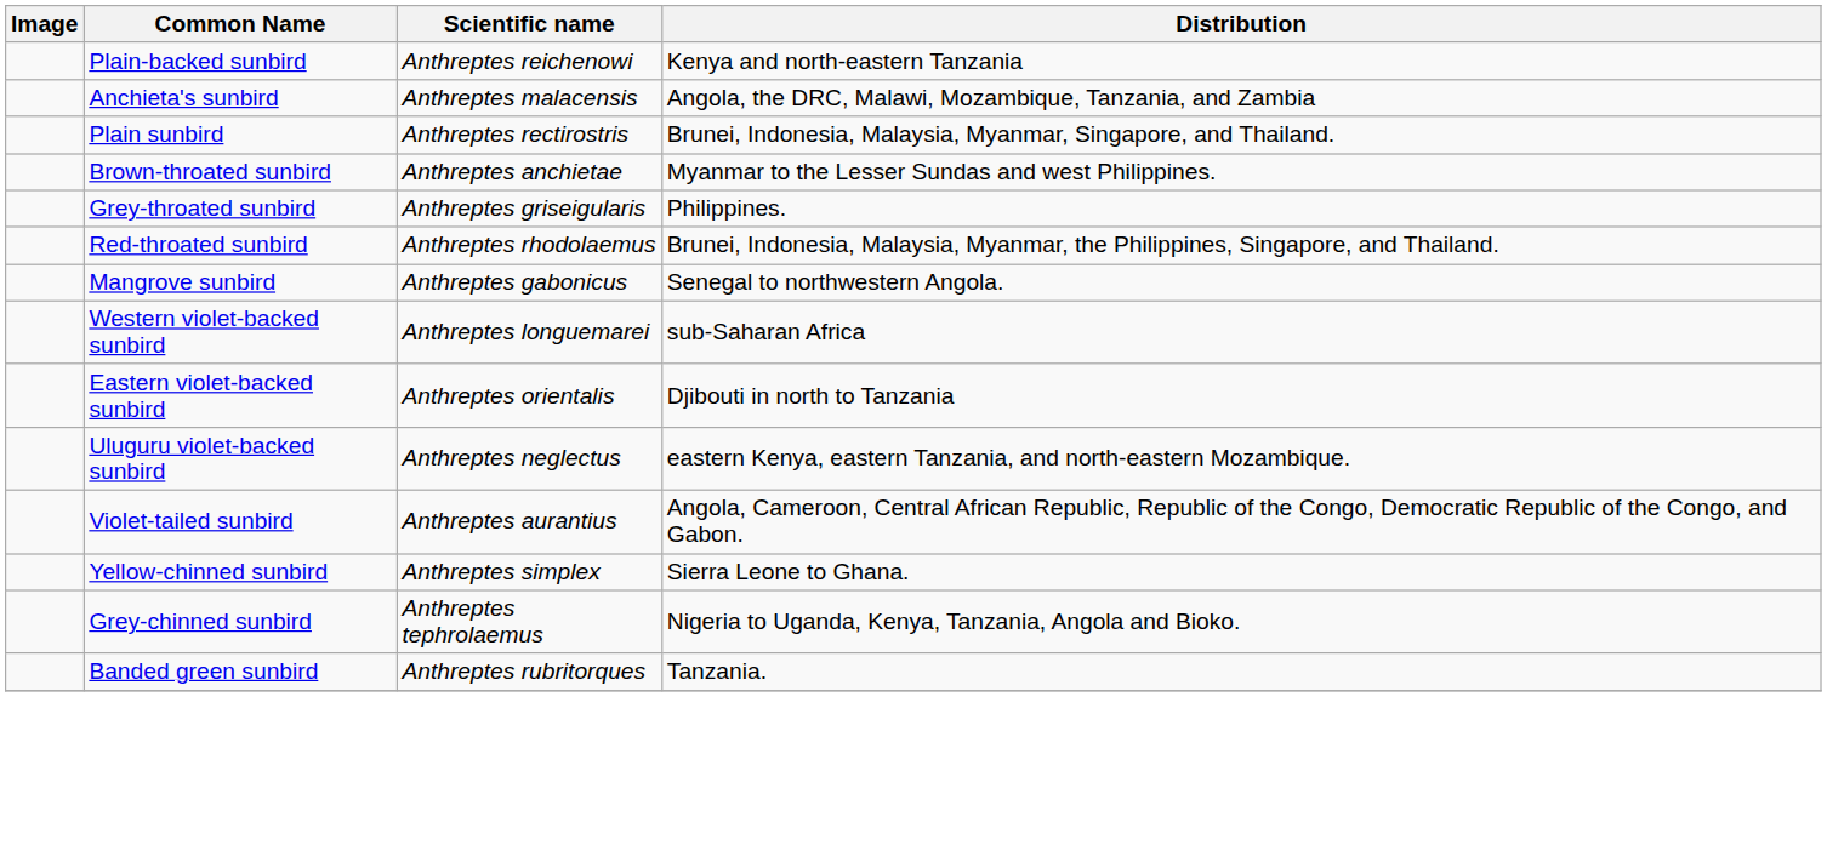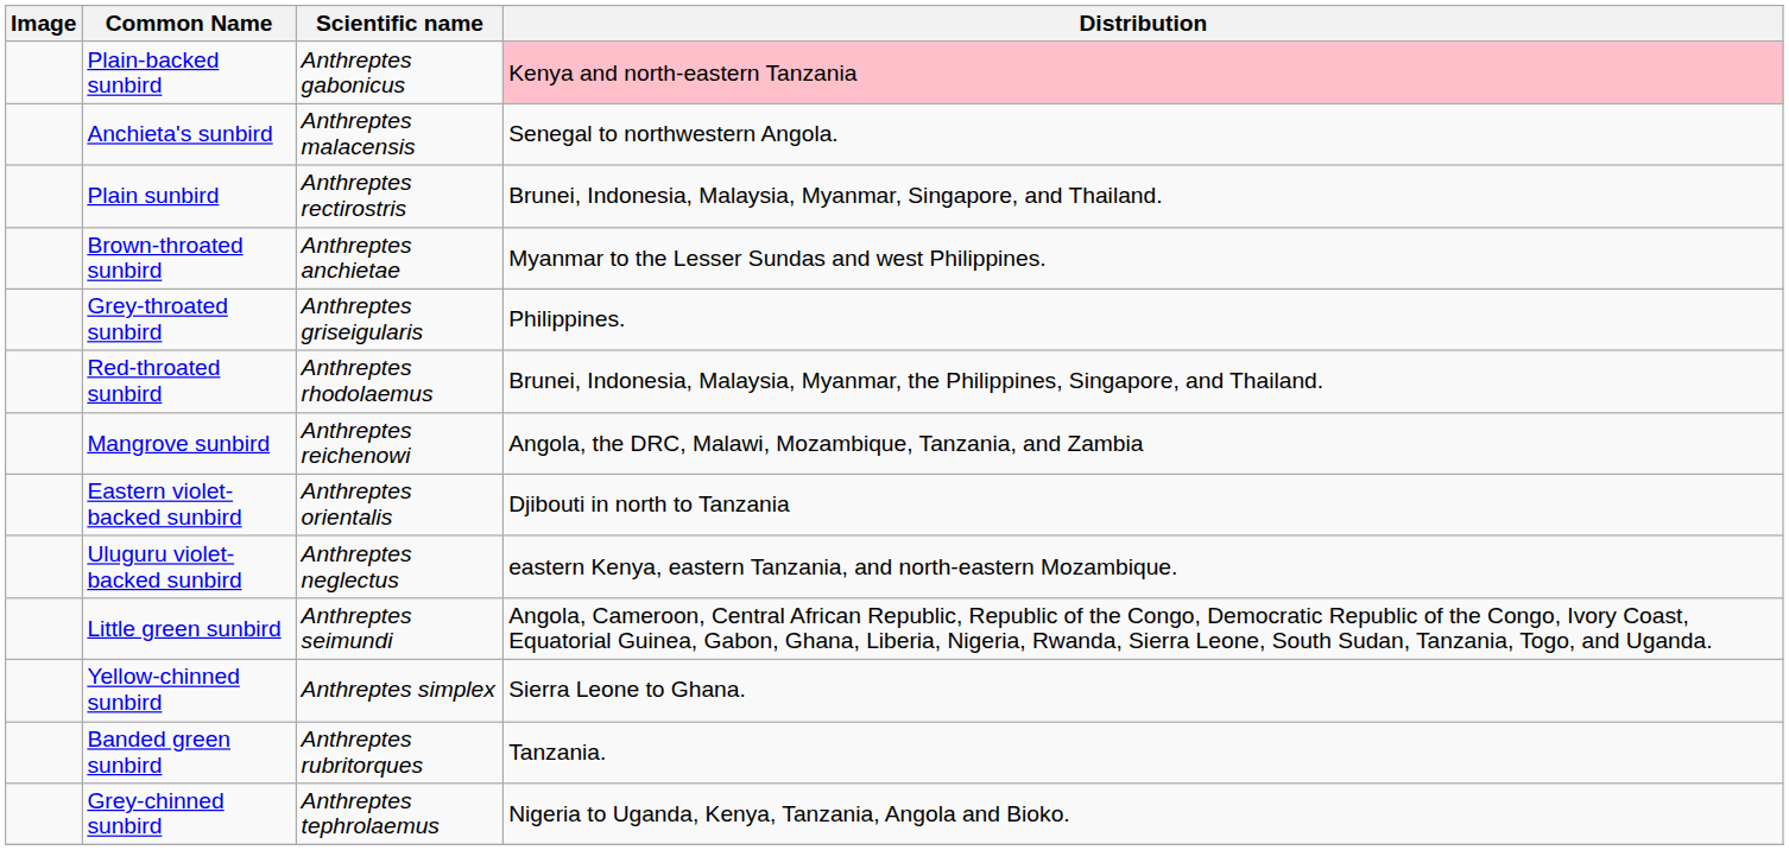 <table class="wikitable">
 <tr>
 <th>Image</th>
 <th>Common Name</th>
 <th>Scientific name</th>
 <th>Distribution</th>
 </tr>
 <tr>
 <td></td>
 <td><a href='#'>Plain-backed sunbird</a></td>
-<td><em>Anthreptes reichenowi</em></td>
-<td>Kenya and north-eastern Tanzania</td>
+<td><em>Anthreptes gabonicus</em></td>
+<td style="background: pink;">Kenya and north-eastern Tanzania</td>
 </tr>
 <tr>
 <td></td>
 <td><a href='#'>Anchieta's sunbird</a></td>
 <td><em>Anthreptes malacensis</em></td>
-<td>Angola, the DRC, Malawi, Mozambique, Tanzania, and Zambia</td>
+<td>Senegal to northwestern Angola.</td>
 </tr>
 <tr>
 <td></td>
 <td><a href='#'>Plain sunbird</a></td>
 <td><em>Anthreptes rectirostris</em></td>
 <td>Brunei, Indonesia, Malaysia, Myanmar, Singapore, and Thailand.</td>
 </tr>
 <tr>
 <td></td>
 <td><a href='#'>Brown-throated sunbird</a></td>
 <td><em>Anthreptes anchietae</em></td>
 <td>Myanmar to the Lesser Sundas and west Philippines.</td>
 </tr>
 <tr>
 <td></td>
 <td><a href='#'>Grey-throated sunbird</a></td>
 <td><em>Anthreptes griseigularis</em></td>
 <td>Philippines.</td>
 </tr>
 <tr>
 <td></td>
 <td><a href='#'>Red-throated sunbird</a></td>
 <td><em>Anthreptes rhodolaemus</em></td>
 <td>Brunei, Indonesia, Malaysia, Myanmar, the Philippines, Singapore, and Thailand.</td>
 </tr>
 <tr>
 <td></td>
 <td><a href='#'>Mangrove sunbird</a></td>
-<td><em>Anthreptes gabonicus</em></td>
-<td>Senegal to northwestern Angola.</td>
-</tr>
-<tr>
-<td></td>
-<td><a href='#'>Western violet-backed sunbird</a></td>
-<td><em>Anthreptes longuemarei</em></td>
-<td>sub-Saharan Africa</td>
+<td><em>Anthreptes reichenowi</em></td>
+<td>Angola, the DRC, Malawi, Mozambique, Tanzania, and Zambia</td>
 </tr>
 <tr>
 <td></td>
 <td><a href='#'>Eastern violet-backed sunbird</a></td>
 <td><em>Anthreptes orientalis</em></td>
 <td>Djibouti in north to Tanzania</td>
 </tr>
 <tr>
 <td></td>
 <td><a href='#'>Uluguru violet-backed sunbird</a></td>
 <td><em>Anthreptes neglectus</em></td>
 <td>eastern Kenya, eastern Tanzania, and north-eastern Mozambique.</td>
 </tr>
 <tr>
 <td></td>
-<td><a href='#'>Violet-tailed sunbird</a></td>
-<td><em>Anthreptes aurantius</em></td>
-<td>Angola, Cameroon, Central African Republic, Republic of the Congo, Democratic Republic of the Congo, and Gabon.</td>
+<td><a href='#'>Little green sunbird</a></td>
+<td><em>Anthreptes seimundi</em></td>
+<td>Angola, Cameroon, Central African Republic, Republic of the Congo, Democratic Republic of the Congo, Ivory Coast, Equatorial Guinea, Gabon, Ghana, Liberia, Nigeria, Rwanda, Sierra Leone, South Sudan, Tanzania, Togo, and Uganda.</td>
 </tr>
 <tr>
 <td></td>
 <td><a href='#'>Yellow-chinned sunbird</a></td>
 <td><em>Anthreptes simplex</em></td>
 <td>Sierra Leone to Ghana.</td>
 </tr>
 <tr>
 <td></td>
+<td><a href='#'>Banded green sunbird</a></td>
+<td><em>Anthreptes rubritorques</em></td>
+<td>Tanzania.</td>
+</tr>
+<tr>
+<td></td>
 <td><a href='#'>Grey-chinned sunbird</a></td>
 <td><em>Anthreptes tephrolaemus</em></td>
 <td>Nigeria to Uganda, Kenya, Tanzania, Angola and Bioko.</td>
 </tr>
 <tr>
-<td></td>
-<td><a href='#'>Banded green sunbird</a></td>
-<td><em>Anthreptes rubritorques</em></td>
-<td>Tanzania.</td>
-</tr>
-<tr>
 </tr>
 </table>
